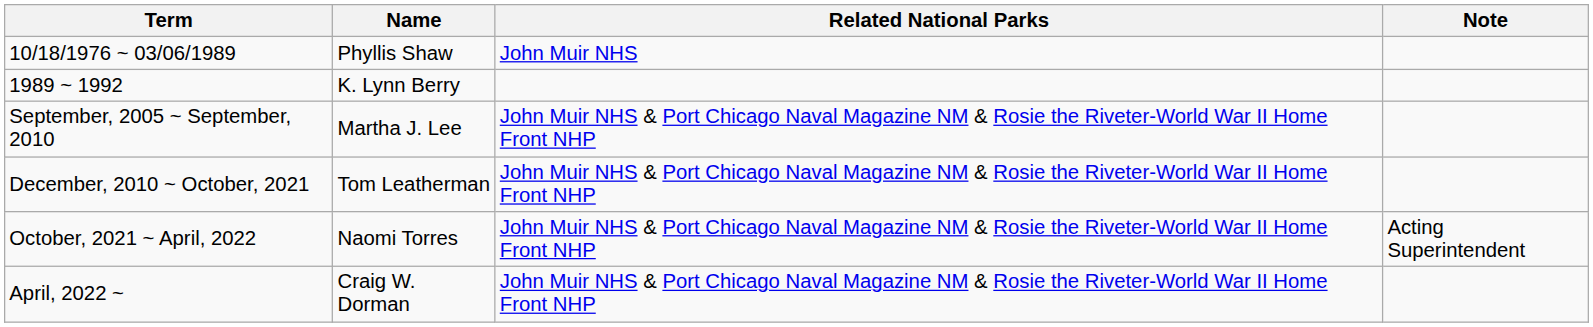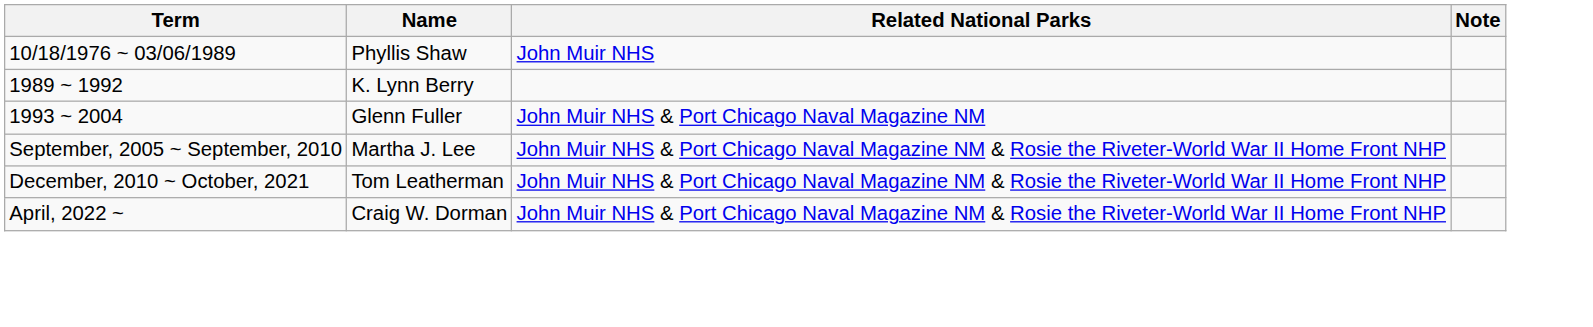 <table class="wikitable">
 <tr>
 <th>Term</th>
 <th>Name</th>
 <th>Related National Parks</th>
 <th>Note</th>
 </tr>
 <tr>
 <td>10/18/1976 ~ 03/06/1989</td>
 <td>Phyllis Shaw</td>
 <td><a href='#'>John Muir NHS</a></td>
 <td></td>
 </tr>
 <tr>
 <td>1989 ~ 1992</td>
 <td>K. Lynn Berry</td>
 <td></td>
 <td></td>
 </tr>
 <tr>
+<td>1993 ~ 2004</td>
+<td>Glenn Fuller</td>
+<td><a href='#'>John Muir NHS</a> & <a href='#'>Port Chicago Naval Magazine NM</a></td>
+<td></td>
+</tr>
+<tr>
 <td>September, 2005 ~ September, 2010</td>
 <td>Martha J. Lee</td>
 <td><a href='#'>John Muir NHS</a> & <a href='#'>Port Chicago Naval Magazine NM</a> & <a href='#'>Rosie the Riveter-World War II Home Front NHP</a></td>
 <td></td>
 </tr>
 <tr>
 <td>December,  2010 ~ October, 2021</td>
 <td>Tom Leatherman</td>
 <td><a href='#'>John Muir NHS</a> & <a href='#'>Port Chicago Naval Magazine NM</a> & <a href='#'>Rosie the Riveter-World War II Home Front NHP</a></td>
 <td></td>
 </tr>
 <tr>
-<td>October, 2021 ~ April, 2022</td>
-<td>Naomi Torres</td>
-<td><a href='#'>John Muir NHS</a> & <a href='#'>Port Chicago Naval Magazine NM</a> & <a href='#'>Rosie the Riveter-World War II Home Front NHP</a></td>
-<td>Acting Superintendent</td>
-</tr>
-<tr>
 <td>April, 2022 ~</td>
 <td>Craig W. Dorman</td>
 <td><a href='#'>John Muir NHS</a> & <a href='#'>Port Chicago Naval Magazine NM</a> & <a href='#'>Rosie the Riveter-World War II Home Front NHP</a></td>
 <td></td>
 </tr>
 </table>
